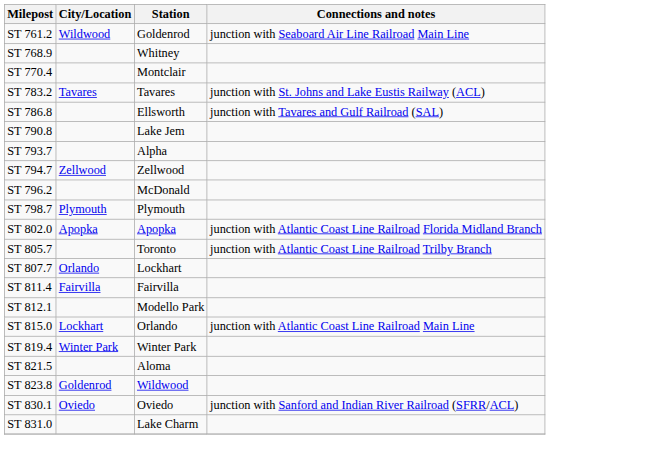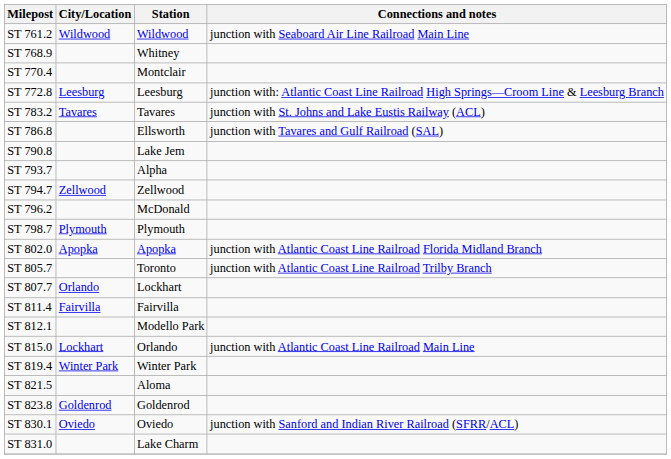 <table class="wikitable">
 <tr>
 <th>Milepost</th>
 <th>City/Location</th>
 <th>Station</th>
 <th>Connections and notes</th>
 </tr>
 <tr>
 <td>ST 761.2</td>
 <td><a href='#'>Wildwood</a></td>
-<td>Goldenrod</td>
+<td><a href='#'>Wildwood</a></td>
 <td>junction with <a href='#'>Seaboard Air Line Railroad</a> <a href='#'>Main Line</a></td>
 </tr>
 <tr>
 <td>ST 768.9</td>
 <td></td>
 <td>Whitney</td>
 <td></td>
 </tr>
 <tr>
 <td>ST 770.4</td>
 <td></td>
 <td>Montclair</td>
 <td></td>
+</tr>
+<tr>
+<td>ST 772.8</td>
+<td><a href='#'>Leesburg</a></td>
+<td>Leesburg</td>
+<td>junction with: <a href='#'>Atlantic Coast Line Railroad</a> <a href='#'>High Springs—Croom Line</a> & <a href='#'>Leesburg Branch</a></td>
 </tr>
 <tr>
 <td>ST 783.2</td>
 <td><a href='#'>Tavares</a></td>
 <td>Tavares</td>
 <td>junction with <a href='#'>St. Johns and Lake Eustis Railway</a> (<a href='#'>ACL</a>)</td>
 </tr>
 <tr>
 <td>ST 786.8</td>
 <td></td>
 <td>Ellsworth</td>
 <td>junction with <a href='#'>Tavares and Gulf Railroad</a> (<a href='#'>SAL</a>)</td>
 </tr>
 <tr>
 <td>ST 790.8</td>
 <td></td>
 <td>Lake Jem</td>
 <td></td>
 </tr>
 <tr>
 <td>ST 793.7</td>
 <td></td>
 <td>Alpha</td>
 <td></td>
 </tr>
 <tr>
 <td>ST 794.7</td>
 <td><a href='#'>Zellwood</a></td>
 <td>Zellwood</td>
 <td></td>
 </tr>
 <tr>
 <td>ST 796.2</td>
 <td></td>
 <td>McDonald</td>
 <td></td>
 </tr>
 <tr>
 <td>ST 798.7</td>
 <td><a href='#'>Plymouth</a></td>
 <td>Plymouth</td>
 <td></td>
 </tr>
 <tr>
 <td>ST 802.0</td>
 <td><a href='#'>Apopka</a></td>
 <td><a href='#'>Apopka</a></td>
 <td>junction with <a href='#'>Atlantic Coast Line Railroad</a> <a href='#'>Florida Midland Branch</a></td>
 </tr>
 <tr>
 <td>ST 805.7</td>
 <td></td>
 <td>Toronto</td>
 <td>junction with <a href='#'>Atlantic Coast Line Railroad</a> <a href='#'>Trilby Branch</a></td>
 </tr>
 <tr>
 <td>ST 807.7</td>
 <td><a href='#'>Orlando</a></td>
 <td>Lockhart</td>
 <td></td>
 </tr>
 <tr>
 <td>ST 811.4</td>
 <td><a href='#'>Fairvilla</a></td>
 <td>Fairvilla</td>
 <td></td>
 </tr>
 <tr>
 <td>ST 812.1</td>
 <td></td>
 <td>Modello Park</td>
 <td></td>
 </tr>
 <tr>
 <td>ST 815.0</td>
 <td><a href='#'>Lockhart</a></td>
 <td>Orlando</td>
 <td>junction with <a href='#'>Atlantic Coast Line Railroad</a> <a href='#'>Main Line</a></td>
 </tr>
 <tr>
 <td>ST 819.4</td>
 <td><a href='#'>Winter Park</a></td>
 <td>Winter Park</td>
 <td></td>
 </tr>
 <tr>
 <td>ST 821.5</td>
 <td></td>
 <td>Aloma</td>
 <td></td>
 </tr>
 <tr>
 <td>ST 823.8</td>
 <td><a href='#'>Goldenrod</a></td>
-<td><a href='#'>Wildwood</a></td>
+<td>Goldenrod</td>
 <td></td>
 </tr>
 <tr>
 <td>ST 830.1</td>
 <td><a href='#'>Oviedo</a></td>
 <td>Oviedo</td>
 <td>junction with <a href='#'>Sanford and Indian River Railroad</a> (<a href='#'>SFRR</a>/<a href='#'>ACL</a>)</td>
 </tr>
 <tr>
 <td>ST 831.0</td>
 <td></td>
 <td>Lake Charm</td>
 <td></td>
 </tr>
 <tr>
 </tr>
 </table>
